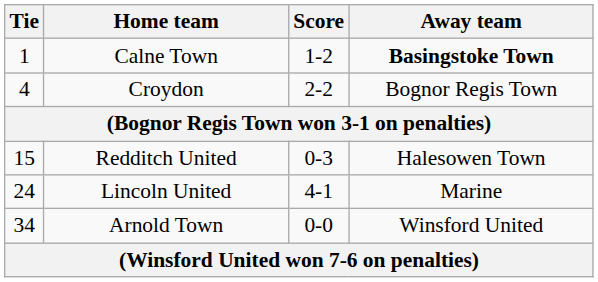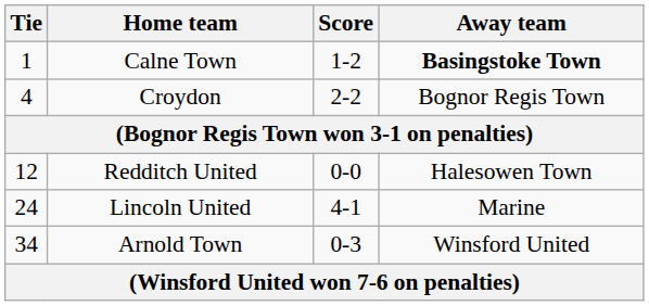 <table class="wikitable" style="text-align:center;">
 <tr>
 <th width=20>Tie</th>
 <th width=175>Home team</th>
 <th width=20>Score</th>
 <th width=175>Away team</th>
 </tr>
 <tr>
 <td>1</td>
 <td>Calne Town</td>
 <td>1-2</td>
 <td><strong>Basingstoke Town</strong></td>
 </tr>
 <tr>
 <td>4</td>
 <td>Croydon</td>
 <td>2-2</td>
 <td>Bognor Regis Town</td>
 </tr>
 <tr>
 <th colspan="5">(Bognor Regis Town won 3-1 on penalties)</th>
 </tr>
 <tr>
-<td>15</td>
+<td>12</td>
 <td>Redditch United</td>
-<td>0-3</td>
+<td>0-0</td>
 <td>Halesowen Town</td>
 </tr>
 <tr>
 <td>24</td>
 <td>Lincoln United</td>
 <td>4-1</td>
 <td>Marine</td>
 </tr>
 <tr>
 <td>34</td>
 <td>Arnold Town</td>
-<td>0-0</td>
+<td>0-3</td>
 <td>Winsford United</td>
 </tr>
 <tr>
 <th colspan="5">(Winsford United won 7-6 on penalties)</th>
 </tr>
 </table>
